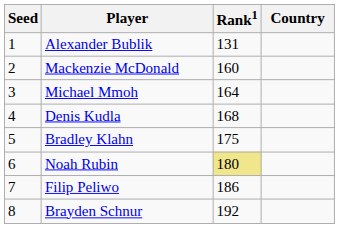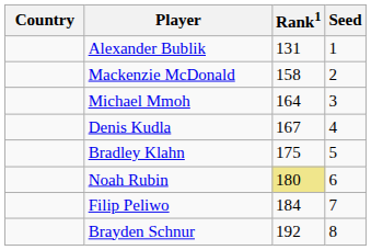 <table class="sortable wikitable">
 <tr>
-<th>Seed</th>
+<th width="70">Country</th>
 <th width="175">Player</th>
 <th>Rank<sup>1</sup></th>
-<th width="70">Country</th>
+<th>Seed</th>
 </tr>
 <tr>
-<td>1</td>
+<td></td>
 <td><a href='#'>Alexander Bublik</a></td>
 <td>131</td>
-<td></td>
+<td>1</td>
 </tr>
 <tr>
+<td></td>
+<td><a href='#'>Mackenzie McDonald</a></td>
+<td>158</td>
 <td>2</td>
-<td><a href='#'>Mackenzie McDonald</a></td>
-<td>160</td>
-<td></td>
 </tr>
 <tr>
-<td>3</td>
+<td></td>
 <td><a href='#'>Michael Mmoh</a></td>
 <td>164</td>
-<td></td>
+<td>3</td>
 </tr>
 <tr>
+<td></td>
+<td><a href='#'>Denis Kudla</a></td>
+<td>167</td>
 <td>4</td>
-<td><a href='#'>Denis Kudla</a></td>
-<td>168</td>
-<td></td>
 </tr>
 <tr>
-<td>5</td>
+<td></td>
 <td><a href='#'>Bradley Klahn</a></td>
 <td>175</td>
-<td></td>
+<td>5</td>
 </tr>
 <tr>
-<td>6</td>
+<td></td>
 <td><a href='#'>Noah Rubin</a></td>
 <td style="background: khaki;">180</td>
-<td></td>
+<td>6</td>
 </tr>
 <tr>
+<td></td>
+<td><a href='#'>Filip Peliwo</a></td>
+<td>184</td>
 <td>7</td>
-<td><a href='#'>Filip Peliwo</a></td>
-<td>186</td>
-<td></td>
 </tr>
 <tr>
-<td>8</td>
+<td></td>
 <td><a href='#'>Brayden Schnur</a></td>
 <td>192</td>
-<td></td>
+<td>8</td>
 </tr>
 </table>
